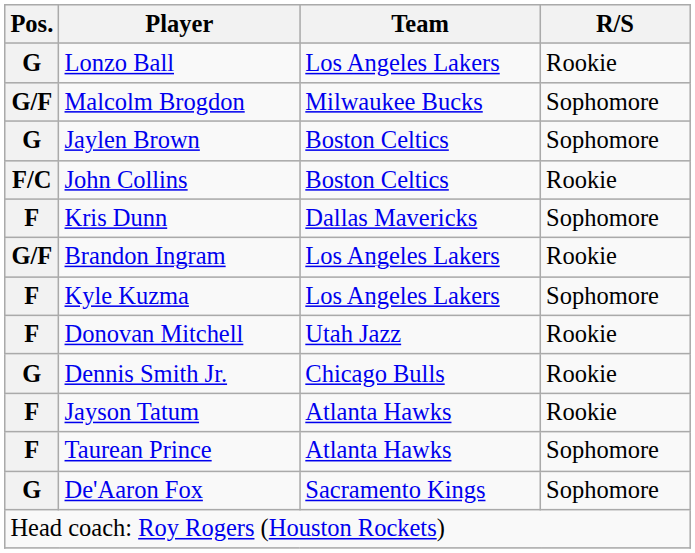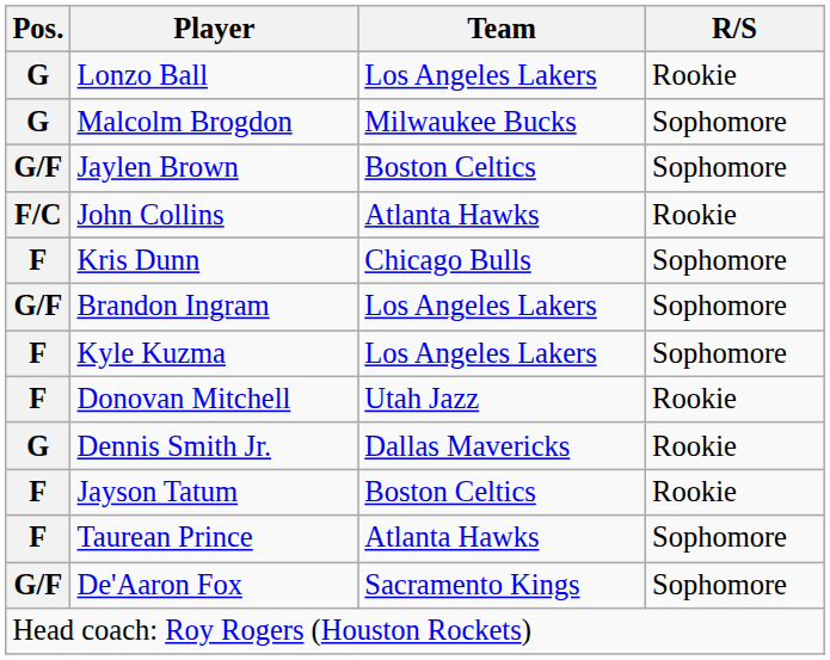 <table class="wikitable">
 <tr>
 <th>Pos.</th>
 <th style="width:150px;">Player</th>
 <th width=150>Team</th>
 <th width=90>R/S</th>
 </tr>
 <tr>
 <th>G</th>
 <td><a href='#'>Lonzo Ball</a></td>
 <td><a href='#'>Los Angeles Lakers</a></td>
 <td>Rookie</td>
 </tr>
 <tr>
-<th>G/F</th>
+<th>G</th>
 <td><a href='#'>Malcolm Brogdon</a></td>
 <td><a href='#'>Milwaukee Bucks</a></td>
 <td>Sophomore</td>
 </tr>
 <tr>
-<th>G</th>
+<th>G/F</th>
 <td><a href='#'>Jaylen Brown</a></td>
 <td><a href='#'>Boston Celtics</a></td>
 <td>Sophomore</td>
 </tr>
 <tr>
 <th>F/C</th>
 <td><a href='#'>John Collins</a></td>
-<td><a href='#'>Boston Celtics</a></td>
+<td><a href='#'>Atlanta Hawks</a></td>
 <td>Rookie</td>
 </tr>
 <tr>
 <th>F</th>
 <td><a href='#'>Kris Dunn</a></td>
-<td><a href='#'>Dallas Mavericks</a></td>
+<td><a href='#'>Chicago Bulls</a></td>
 <td>Sophomore</td>
 </tr>
 <tr>
 <th>G/F</th>
 <td><a href='#'>Brandon Ingram</a></td>
 <td><a href='#'>Los Angeles Lakers</a></td>
-<td>Rookie</td>
+<td>Sophomore</td>
 </tr>
 <tr>
 <th>F</th>
 <td><a href='#'>Kyle Kuzma</a></td>
 <td><a href='#'>Los Angeles Lakers</a></td>
 <td>Sophomore</td>
 </tr>
 <tr>
 <th>F</th>
 <td><a href='#'>Donovan Mitchell</a></td>
 <td><a href='#'>Utah Jazz</a></td>
 <td>Rookie</td>
 </tr>
 <tr>
 <th>G</th>
 <td><a href='#'>Dennis Smith Jr.</a></td>
-<td><a href='#'>Chicago Bulls</a></td>
+<td><a href='#'>Dallas Mavericks</a></td>
 <td>Rookie</td>
 </tr>
 <tr>
 <th>F</th>
 <td><a href='#'>Jayson Tatum</a></td>
-<td><a href='#'>Atlanta Hawks</a></td>
+<td><a href='#'>Boston Celtics</a></td>
 <td>Rookie</td>
 </tr>
 <tr>
 <th>F</th>
 <td><a href='#'>Taurean Prince</a></td>
 <td><a href='#'>Atlanta Hawks</a></td>
 <td>Sophomore</td>
 </tr>
 <tr>
-<th>G</th>
+<th>G/F</th>
 <td><a href='#'>De'Aaron Fox</a></td>
 <td><a href='#'>Sacramento Kings</a></td>
 <td>Sophomore</td>
 </tr>
 <tr>
 <td colspan="5">Head coach: <a href='#'>Roy Rogers</a> (<a href='#'>Houston Rockets</a>)</td>
 </tr>
 </table>
